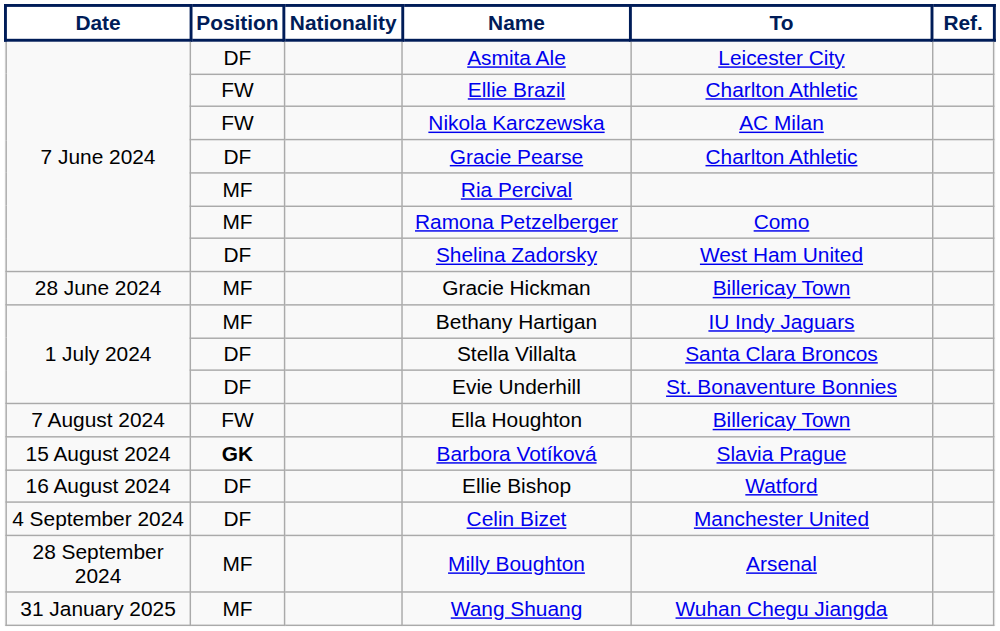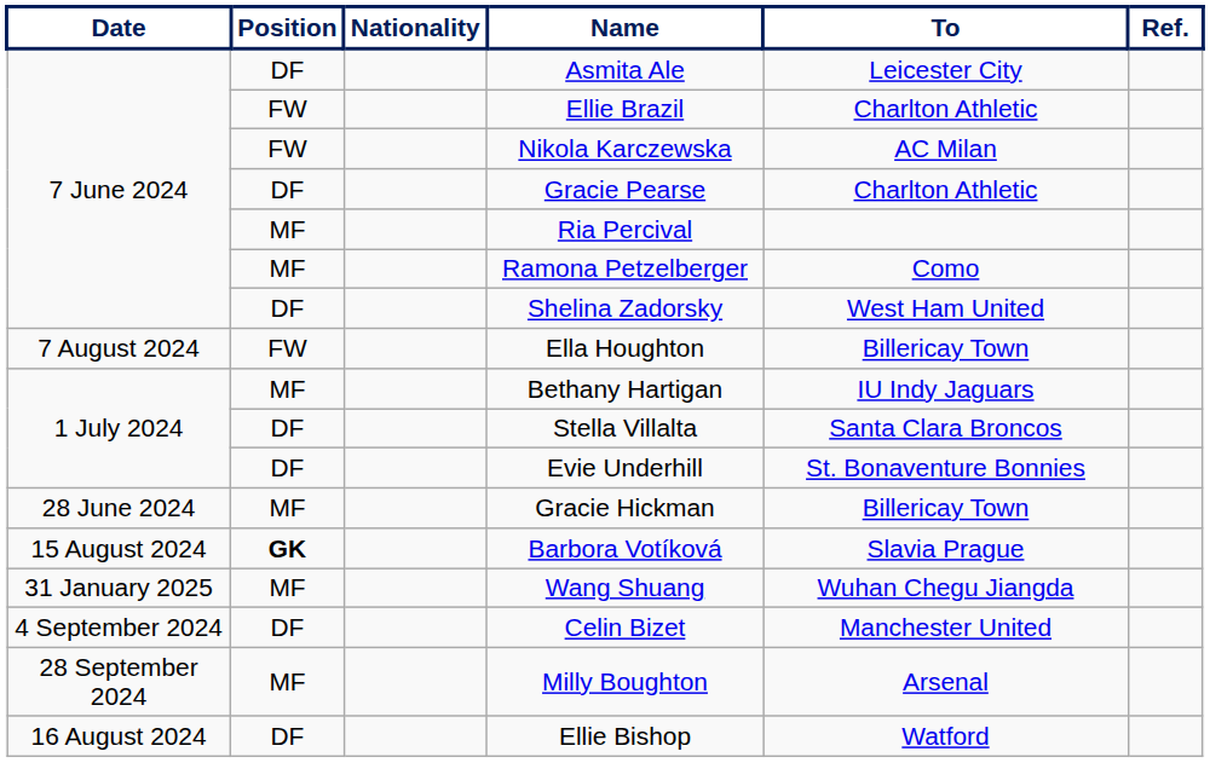 <table class="wikitable" style="text-align:center; font-size:90%; ">
 <tr>
 <th style="background:#fff;color:#001C58;border:2px solid #001C58; width:120px;">Date</th>
 <th style="background:#fff;color:#001C58;border:2px solid #001C58; width:50px;">Position</th>
 <th style="background:#fff;color:#001C58;border:2px solid #001C58; width:50px;">Nationality</th>
 <th style="background:#fff;color:#001C58;border:2px solid #001C58; width:150px;">Name</th>
 <th style="background:#fff;color:#001C58;border:2px solid #001C58; width:200px;">To</th>
 <th style="background:#fff;color:#001C58;border:2px solid #001C58; width:35px;">Ref.</th>
 </tr>
 <tr>
 <td rowspan=7>7 June 2024</td>
 <td>DF</td>
 <td></td>
 <td><a href='#'>Asmita Ale</a></td>
 <td> <a href='#'>Leicester City</a></td>
 <td></td>
 </tr>
 <tr>
 <td>FW</td>
 <td></td>
 <td><a href='#'>Ellie Brazil</a></td>
 <td> <a href='#'>Charlton Athletic</a></td>
 <td></td>
 </tr>
 <tr>
 <td>FW</td>
 <td></td>
 <td><a href='#'>Nikola Karczewska</a></td>
 <td> <a href='#'>AC Milan</a></td>
 <td></td>
 </tr>
 <tr>
 <td>DF</td>
 <td></td>
 <td><a href='#'>Gracie Pearse</a></td>
 <td> <a href='#'>Charlton Athletic</a></td>
 <td></td>
 </tr>
 <tr>
 <td>MF</td>
 <td></td>
 <td><a href='#'>Ria Percival</a></td>
 <td></td>
 <td></td>
 </tr>
 <tr>
 <td>MF</td>
 <td></td>
 <td><a href='#'>Ramona Petzelberger</a></td>
 <td> <a href='#'>Como</a></td>
 <td></td>
 </tr>
 <tr>
 <td>DF</td>
 <td></td>
 <td><a href='#'>Shelina Zadorsky</a></td>
 <td> <a href='#'>West Ham United</a></td>
 <td></td>
 </tr>
 <tr>
-<td>28 June 2024</td>
-<td>MF</td>
+<td>7 August 2024</td>
+<td>FW</td>
 <td></td>
-<td>Gracie Hickman</td>
+<td>Ella Houghton</td>
 <td> <a href='#'>Billericay Town</a></td>
 <td></td>
 </tr>
 <tr>
 <td rowspan=3>1 July 2024</td>
 <td>MF</td>
 <td></td>
 <td>Bethany Hartigan</td>
 <td> <a href='#'>IU Indy Jaguars</a></td>
 <td></td>
 </tr>
 <tr>
 <td>DF</td>
 <td></td>
 <td>Stella Villalta</td>
 <td> <a href='#'>Santa Clara Broncos</a></td>
 <td></td>
 </tr>
 <tr>
 <td>DF</td>
 <td></td>
 <td>Evie Underhill</td>
 <td> <a href='#'>St. Bonaventure Bonnies</a></td>
 <td></td>
 </tr>
 <tr>
-<td>7 August 2024</td>
-<td>FW</td>
+<td>28 June 2024</td>
+<td>MF</td>
 <td></td>
-<td>Ella Houghton</td>
+<td>Gracie Hickman</td>
 <td> <a href='#'>Billericay Town</a></td>
 <td></td>
 </tr>
 <tr>
 <td>15 August 2024</td>
 <td><strong>GK</strong></td>
 <td></td>
 <td><a href='#'>Barbora Votíková</a></td>
 <td> <a href='#'>Slavia Prague</a></td>
 <td></td>
 </tr>
 <tr>
-<td>16 August 2024</td>
-<td>DF</td>
+<td>31 January 2025</td>
+<td>MF</td>
 <td></td>
-<td>Ellie Bishop</td>
-<td> <a href='#'>Watford</a></td>
+<td><a href='#'>Wang Shuang</a></td>
+<td> <a href='#'>Wuhan Chegu Jiangda</a></td>
 <td></td>
 </tr>
 <tr>
 <td>4 September 2024</td>
 <td>DF</td>
 <td></td>
 <td><a href='#'>Celin Bizet</a></td>
 <td> <a href='#'>Manchester United</a></td>
 <td></td>
 </tr>
 <tr>
 <td>28 September 2024</td>
 <td>MF</td>
 <td></td>
 <td><a href='#'>Milly Boughton</a></td>
 <td> <a href='#'>Arsenal</a></td>
 <td></td>
 </tr>
 <tr>
-<td>31 January 2025</td>
-<td>MF</td>
+<td>16 August 2024</td>
+<td>DF</td>
 <td></td>
-<td><a href='#'>Wang Shuang</a></td>
-<td> <a href='#'>Wuhan Chegu Jiangda</a></td>
+<td>Ellie Bishop</td>
+<td> <a href='#'>Watford</a></td>
 <td></td>
 </tr>
 </table>
